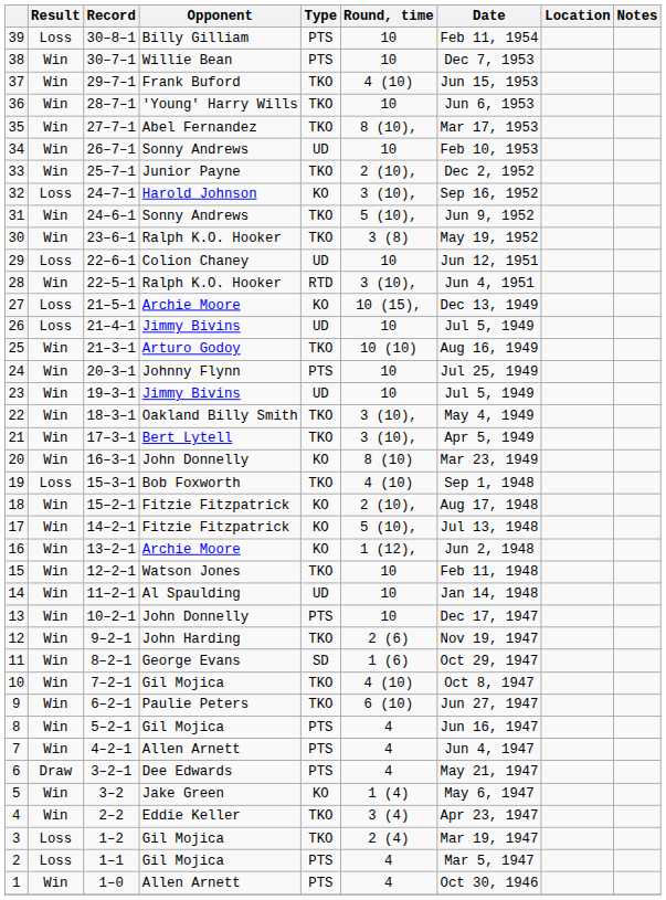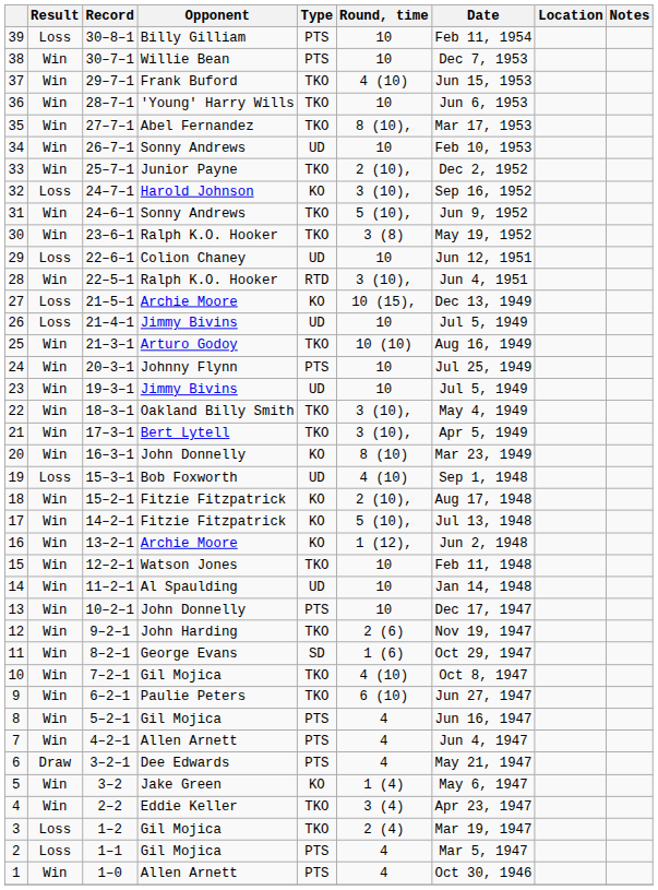 <table class="wikitable" style="text-align:center">
 <tr>
 <th></th>
 <th>Result</th>
 <th>Record</th>
 <th>Opponent</th>
 <th>Type</th>
 <th>Round, time</th>
 <th>Date</th>
 <th>Location</th>
 <th>Notes</th>
 </tr>
 <tr>
 <td>39</td>
 <td>Loss</td>
 <td>30–8–1</td>
 <td align=left>Billy Gilliam</td>
 <td>PTS</td>
 <td>10</td>
 <td>Feb 11, 1954</td>
 <td style="text-align:left;"></td>
 <td></td>
 </tr>
 <tr>
 <td>38</td>
 <td>Win</td>
 <td>30–7–1</td>
 <td align=left>Willie Bean</td>
 <td>PTS</td>
 <td>10</td>
 <td>Dec 7, 1953</td>
 <td style="text-align:left;"></td>
 <td></td>
 </tr>
 <tr>
 <td>37</td>
 <td>Win</td>
 <td>29–7–1</td>
 <td align=left>Frank Buford</td>
 <td>TKO</td>
 <td>4 (10)</td>
 <td>Jun 15, 1953</td>
 <td style="text-align:left;"></td>
 <td></td>
 </tr>
 <tr>
 <td>36</td>
 <td>Win</td>
 <td>28–7–1</td>
 <td align=left>'Young' Harry Wills</td>
 <td>TKO</td>
 <td>10</td>
 <td>Jun 6, 1953</td>
 <td style="text-align:left;"></td>
 <td></td>
 </tr>
 <tr>
 <td>35</td>
 <td>Win</td>
 <td>27–7–1</td>
 <td align=left>Abel Fernandez</td>
 <td>TKO</td>
 <td>8 (10), </td>
 <td>Mar 17, 1953</td>
 <td style="text-align:left;"></td>
 <td></td>
 </tr>
 <tr>
 <td>34</td>
 <td>Win</td>
 <td>26–7–1</td>
 <td align=left>Sonny Andrews</td>
 <td>UD</td>
 <td>10</td>
 <td>Feb 10, 1953</td>
 <td style="text-align:left;"></td>
 <td></td>
 </tr>
 <tr>
 <td>33</td>
 <td>Win</td>
 <td>25–7–1</td>
 <td align=left>Junior Payne</td>
 <td>TKO</td>
 <td>2 (10), </td>
 <td>Dec 2, 1952</td>
 <td style="text-align:left;"></td>
 <td></td>
 </tr>
 <tr>
 <td>32</td>
 <td>Loss</td>
 <td>24–7–1</td>
 <td align=left><a href='#'>Harold Johnson</a></td>
 <td>KO</td>
 <td>3 (10), </td>
 <td>Sep 16, 1952</td>
 <td style="text-align:left;"></td>
 <td></td>
 </tr>
 <tr>
 <td>31</td>
 <td>Win</td>
 <td>24–6–1</td>
 <td align=left>Sonny Andrews</td>
 <td>TKO</td>
 <td>5 (10), </td>
 <td>Jun 9, 1952</td>
 <td style="text-align:left;"></td>
 <td></td>
 </tr>
 <tr>
 <td>30</td>
 <td>Win</td>
 <td>23–6–1</td>
 <td align=left>Ralph K.O. Hooker</td>
 <td>TKO</td>
 <td>3 (8)</td>
 <td>May 19, 1952</td>
 <td style="text-align:left;"></td>
 <td></td>
 </tr>
 <tr>
 <td>29</td>
 <td>Loss</td>
 <td>22–6–1</td>
 <td align=left>Colion Chaney</td>
 <td>UD</td>
 <td>10</td>
 <td>Jun 12, 1951</td>
 <td style="text-align:left;"></td>
 <td></td>
 </tr>
 <tr>
 <td>28</td>
 <td>Win</td>
 <td>22–5–1</td>
 <td align=left>Ralph K.O. Hooker</td>
 <td>RTD</td>
 <td>3 (10), </td>
 <td>Jun 4, 1951</td>
 <td style="text-align:left;"></td>
 <td></td>
 </tr>
 <tr>
 <td>27</td>
 <td>Loss</td>
 <td>21–5–1</td>
 <td align=left><a href='#'>Archie Moore</a></td>
 <td>KO</td>
 <td>10 (15), </td>
 <td>Dec 13, 1949</td>
 <td style="text-align:left;"></td>
 <td></td>
 </tr>
 <tr>
 <td>26</td>
 <td>Loss</td>
 <td>21–4–1</td>
 <td align=left><a href='#'>Jimmy Bivins</a></td>
 <td>UD</td>
 <td>10</td>
 <td>Jul 5, 1949</td>
 <td style="text-align:left;"></td>
 <td></td>
 </tr>
 <tr>
 <td>25</td>
 <td>Win</td>
 <td>21–3–1</td>
 <td align=left><a href='#'>Arturo Godoy</a></td>
 <td>TKO</td>
 <td>10 (10)</td>
 <td>Aug 16, 1949</td>
 <td style="text-align:left;"></td>
 <td></td>
 </tr>
 <tr>
 <td>24</td>
 <td>Win</td>
 <td>20–3–1</td>
 <td align=left>Johnny Flynn</td>
 <td>PTS</td>
 <td>10</td>
 <td>Jul 25, 1949</td>
 <td style="text-align:left;"></td>
 <td></td>
 </tr>
 <tr>
 <td>23</td>
 <td>Win</td>
 <td>19–3–1</td>
 <td align=left><a href='#'>Jimmy Bivins</a></td>
 <td>UD</td>
 <td>10</td>
 <td>Jul 5, 1949</td>
 <td style="text-align:left;"></td>
 <td></td>
 </tr>
 <tr>
 <td>22</td>
 <td>Win</td>
 <td>18–3–1</td>
 <td align=left>Oakland Billy Smith</td>
 <td>TKO</td>
 <td>3 (10), </td>
 <td>May 4, 1949</td>
 <td style="text-align:left;"></td>
 <td></td>
 </tr>
 <tr>
 <td>21</td>
 <td>Win</td>
 <td>17–3–1</td>
 <td align=left><a href='#'>Bert Lytell</a></td>
 <td>TKO</td>
 <td>3 (10), </td>
 <td>Apr 5, 1949</td>
 <td style="text-align:left;"></td>
 <td></td>
 </tr>
 <tr>
 <td>20</td>
 <td>Win</td>
 <td>16–3–1</td>
 <td align=left>John Donnelly</td>
 <td>KO</td>
 <td>8 (10)</td>
 <td>Mar 23, 1949</td>
 <td style="text-align:left;"></td>
 <td></td>
 </tr>
 <tr>
 <td>19</td>
 <td>Loss</td>
 <td>15–3–1</td>
 <td align=left>Bob Foxworth</td>
-<td>TKO</td>
+<td>UD</td>
 <td>4 (10)</td>
 <td>Sep 1, 1948</td>
 <td style="text-align:left;"></td>
 <td></td>
 </tr>
 <tr>
 <td>18</td>
 <td>Win</td>
 <td>15–2–1</td>
 <td align=left>Fitzie Fitzpatrick</td>
 <td>KO</td>
 <td>2 (10), </td>
 <td>Aug 17, 1948</td>
 <td style="text-align:left;"></td>
 <td></td>
 </tr>
 <tr>
 <td>17</td>
 <td>Win</td>
 <td>14–2–1</td>
 <td align=left>Fitzie Fitzpatrick</td>
 <td>KO</td>
 <td>5 (10), </td>
 <td>Jul 13, 1948</td>
 <td style="text-align:left;"></td>
 <td></td>
 </tr>
 <tr>
 <td>16</td>
 <td>Win</td>
 <td>13–2–1</td>
 <td align=left><a href='#'>Archie Moore</a></td>
 <td>KO</td>
 <td>1 (12), </td>
 <td>Jun 2, 1948</td>
 <td style="text-align:left;"></td>
 <td style="text-align:left;"></td>
 </tr>
 <tr>
 <td>15</td>
 <td>Win</td>
 <td>12–2–1</td>
 <td align=left>Watson Jones</td>
 <td>TKO</td>
 <td>10</td>
 <td>Feb 11, 1948</td>
 <td style="text-align:left;"></td>
 <td></td>
 </tr>
 <tr>
 <td>14</td>
 <td>Win</td>
 <td>11–2–1</td>
 <td align=left>Al Spaulding</td>
 <td>UD</td>
 <td>10</td>
 <td>Jan 14, 1948</td>
 <td style="text-align:left;"></td>
 <td></td>
 </tr>
 <tr>
 <td>13</td>
 <td>Win</td>
 <td>10–2–1</td>
 <td align=left>John Donnelly</td>
 <td>PTS</td>
 <td>10</td>
 <td>Dec 17, 1947</td>
 <td style="text-align:left;"></td>
 <td></td>
 </tr>
 <tr>
 <td>12</td>
 <td>Win</td>
 <td>9–2–1</td>
 <td align=left>John Harding</td>
 <td>TKO</td>
 <td>2 (6)</td>
 <td>Nov 19, 1947</td>
 <td style="text-align:left;"></td>
 <td></td>
 </tr>
 <tr>
 <td>11</td>
 <td>Win</td>
 <td>8–2–1</td>
 <td align=left>George Evans</td>
 <td>SD</td>
 <td>1 (6)</td>
 <td>Oct 29, 1947</td>
 <td style="text-align:left;"></td>
 <td></td>
 </tr>
 <tr>
 <td>10</td>
 <td>Win</td>
 <td>7–2–1</td>
 <td align=left>Gil Mojica</td>
 <td>TKO</td>
 <td>4 (10)</td>
 <td>Oct 8, 1947</td>
 <td style="text-align:left;"></td>
 <td></td>
 </tr>
 <tr>
 <td>9</td>
 <td>Win</td>
 <td>6–2–1</td>
 <td align=left>Paulie Peters</td>
 <td>TKO</td>
 <td>6 (10)</td>
 <td>Jun 27, 1947</td>
 <td style="text-align:left;"></td>
 <td></td>
 </tr>
 <tr>
 <td>8</td>
 <td>Win</td>
 <td>5–2–1</td>
 <td align=left>Gil Mojica</td>
 <td>PTS</td>
 <td>4</td>
 <td>Jun 16, 1947</td>
 <td style="text-align:left;"></td>
 <td></td>
 </tr>
 <tr>
 <td>7</td>
 <td>Win</td>
 <td>4–2–1</td>
 <td align=left>Allen Arnett</td>
 <td>PTS</td>
 <td>4</td>
 <td>Jun 4, 1947</td>
 <td style="text-align:left;"></td>
 <td></td>
 </tr>
 <tr>
 <td>6</td>
 <td>Draw</td>
 <td>3–2–1</td>
 <td align=left>Dee Edwards</td>
 <td>PTS</td>
 <td>4</td>
 <td>May 21, 1947</td>
 <td style="text-align:left;"></td>
 <td></td>
 </tr>
 <tr>
 <td>5</td>
 <td>Win</td>
 <td>3–2</td>
 <td align=left>Jake Green</td>
 <td>KO</td>
 <td>1 (4)</td>
 <td>May 6, 1947</td>
 <td style="text-align:left;"></td>
 <td></td>
 </tr>
 <tr>
 <td>4</td>
 <td>Win</td>
 <td>2–2</td>
 <td align=left>Eddie Keller</td>
 <td>TKO</td>
 <td>3 (4)</td>
 <td>Apr 23, 1947</td>
 <td style="text-align:left;"></td>
 <td></td>
 </tr>
 <tr>
 <td>3</td>
 <td>Loss</td>
 <td>1–2</td>
 <td align=left>Gil Mojica</td>
 <td>TKO</td>
 <td>2 (4)</td>
 <td>Mar 19, 1947</td>
 <td style="text-align:left;"></td>
 <td></td>
 </tr>
 <tr>
 <td>2</td>
 <td>Loss</td>
 <td>1–1</td>
 <td align=left>Gil Mojica</td>
 <td>PTS</td>
 <td>4</td>
 <td>Mar 5, 1947</td>
 <td style="text-align:left;"></td>
 <td></td>
 </tr>
 <tr>
 <td>1</td>
 <td>Win</td>
 <td>1–0</td>
 <td align=left>Allen Arnett</td>
 <td>PTS</td>
 <td>4</td>
 <td>Oct 30, 1946</td>
 <td style="text-align:left;"></td>
 <td></td>
 </tr>
 <tr>
 </tr>
 </table>
